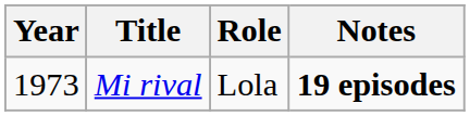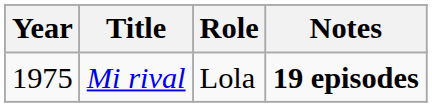 <table class="wikitable sortable">
 <tr>
 <th>Year</th>
 <th>Title</th>
 <th>Role</th>
 <th class="unsortable">Notes</th>
 </tr>
 <tr>
-<td>1973</td>
+<td>1975</td>
 <td><em><a href='#'>Mi rival</a></em></td>
 <td>Lola</td>
 <td><strong>19 episodes</strong></td>
 </tr>
 </table>
